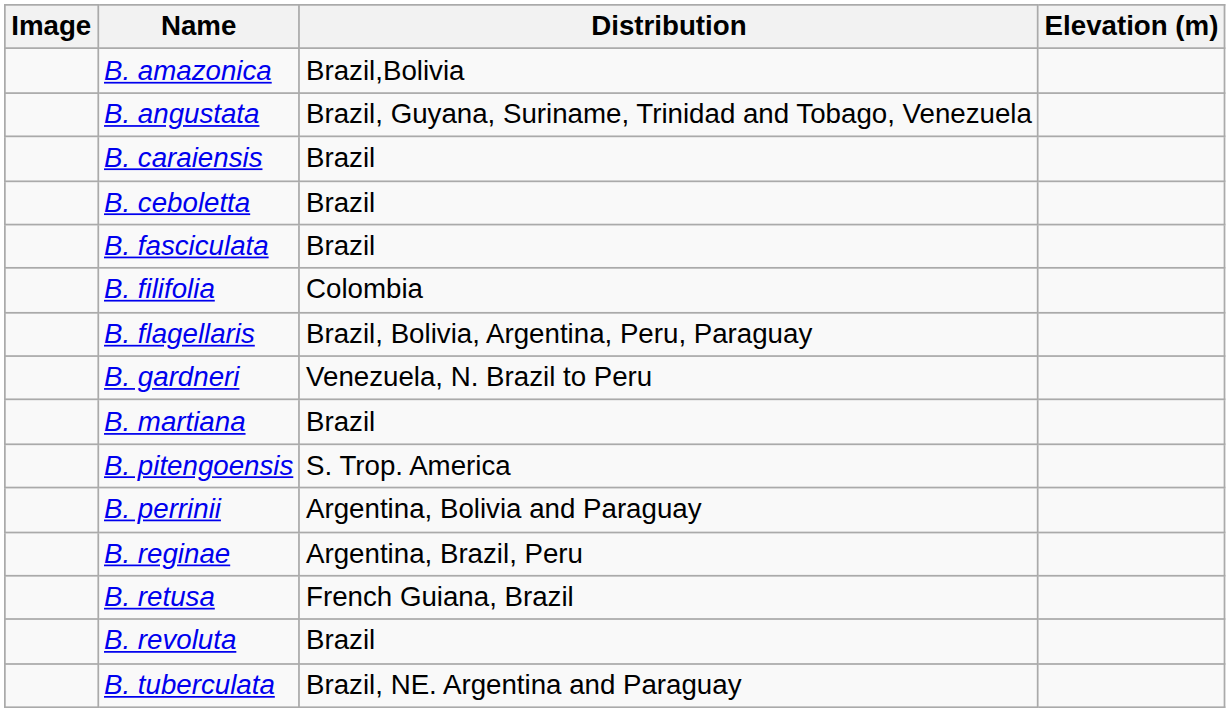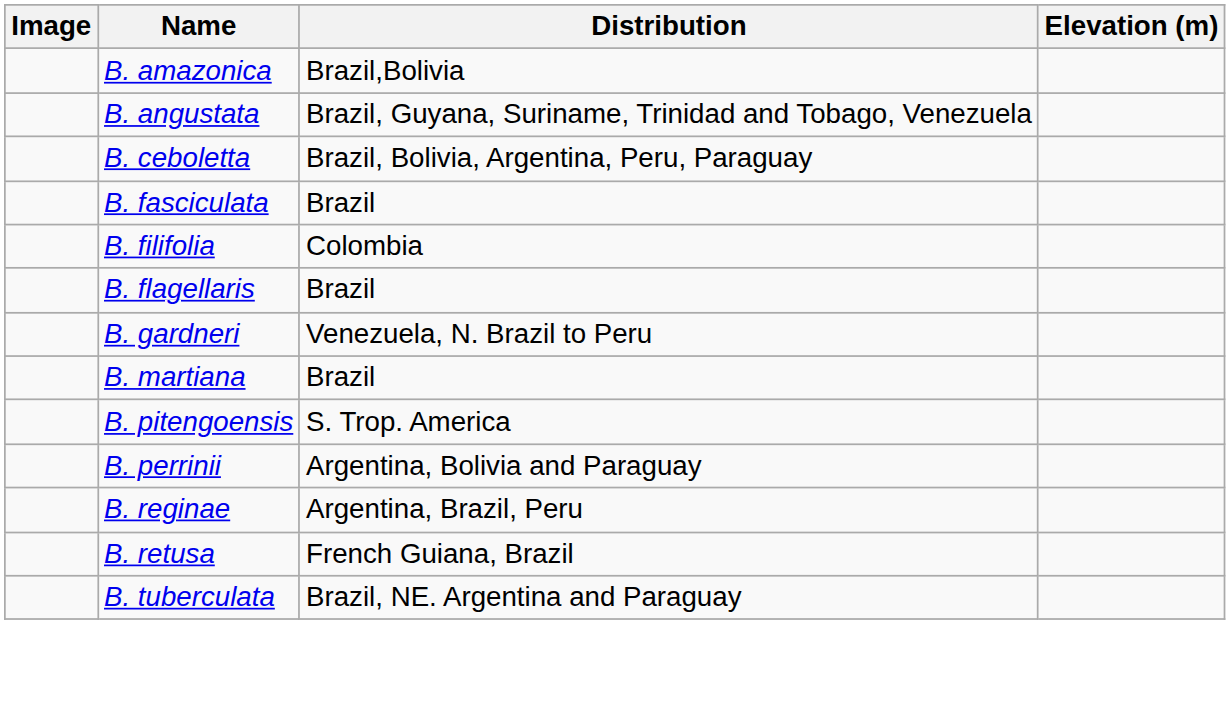 <table class="wikitable collapsible">
 <tr>
 <th>Image</th>
 <th>Name</th>
 <th>Distribution</th>
 <th>Elevation (m)</th>
 </tr>
 <tr>
 <td></td>
 <td><em> <a href='#'>B. amazonica</a></em>  </td>
 <td>Brazil,Bolivia</td>
 <td></td>
 </tr>
 <tr>
 <td></td>
 <td><em> <a href='#'>B. angustata</a></em>  </td>
 <td>Brazil, Guyana, Suriname, Trinidad and Tobago, Venezuela</td>
 <td></td>
 </tr>
 <tr>
 <td></td>
-<td><em><a href='#'>B. caraiensis</a></em>  </td>
-<td>Brazil</td>
-<td></td>
-</tr>
-<tr>
-<td></td>
 <td><em><a href='#'>B. ceboletta</a></em> </td>
-<td>Brazil</td>
+<td>Brazil, Bolivia, Argentina, Peru, Paraguay</td>
 <td></td>
 </tr>
 <tr>
 <td></td>
 <td><em><a href='#'>B. fasciculata</a></em> </td>
 <td>Brazil</td>
 <td></td>
 </tr>
 <tr>
 <td></td>
 <td><em><a href='#'>B. filifolia</a></em> </td>
 <td>Colombia</td>
 <td></td>
 </tr>
 <tr>
 <td></td>
 <td><em><a href='#'>B. flagellaris</a></em> </td>
-<td>Brazil, Bolivia, Argentina, Peru, Paraguay</td>
+<td>Brazil</td>
 <td></td>
 </tr>
 <tr>
 <td></td>
 <td><em><a href='#'>B. gardneri</a></em> </td>
 <td>Venezuela, N. Brazil to Peru</td>
 <td></td>
 </tr>
 <tr>
 <td></td>
 <td><em><a href='#'>B. martiana</a></em> </td>
 <td>Brazil</td>
 <td></td>
 </tr>
 <tr>
 <td></td>
 <td><em><a href='#'>B. pitengoensis</a></em>  </td>
 <td>S. Trop. America</td>
 <td></td>
 </tr>
 <tr>
 <td></td>
 <td><em><a href='#'>B. perrinii</a></em> </td>
 <td>Argentina, Bolivia and Paraguay</td>
 <td></td>
 </tr>
 <tr>
 <td></td>
 <td><em><a href='#'>B. reginae</a></em> </td>
 <td>Argentina, Brazil, Peru</td>
 <td></td>
 </tr>
 <tr>
 <td></td>
 <td><em><a href='#'>B. retusa</a></em> </td>
 <td>French Guiana, Brazil</td>
 <td></td>
 </tr>
 <tr>
 <td></td>
-<td><em><a href='#'>B. revoluta</a></em> </td>
-<td>Brazil</td>
-<td></td>
-</tr>
-<tr>
-<td></td>
 <td><em><a href='#'>B. tuberculata</a></em> </td>
 <td>Brazil, NE. Argentina and Paraguay</td>
 <td></td>
 </tr>
 </table>
